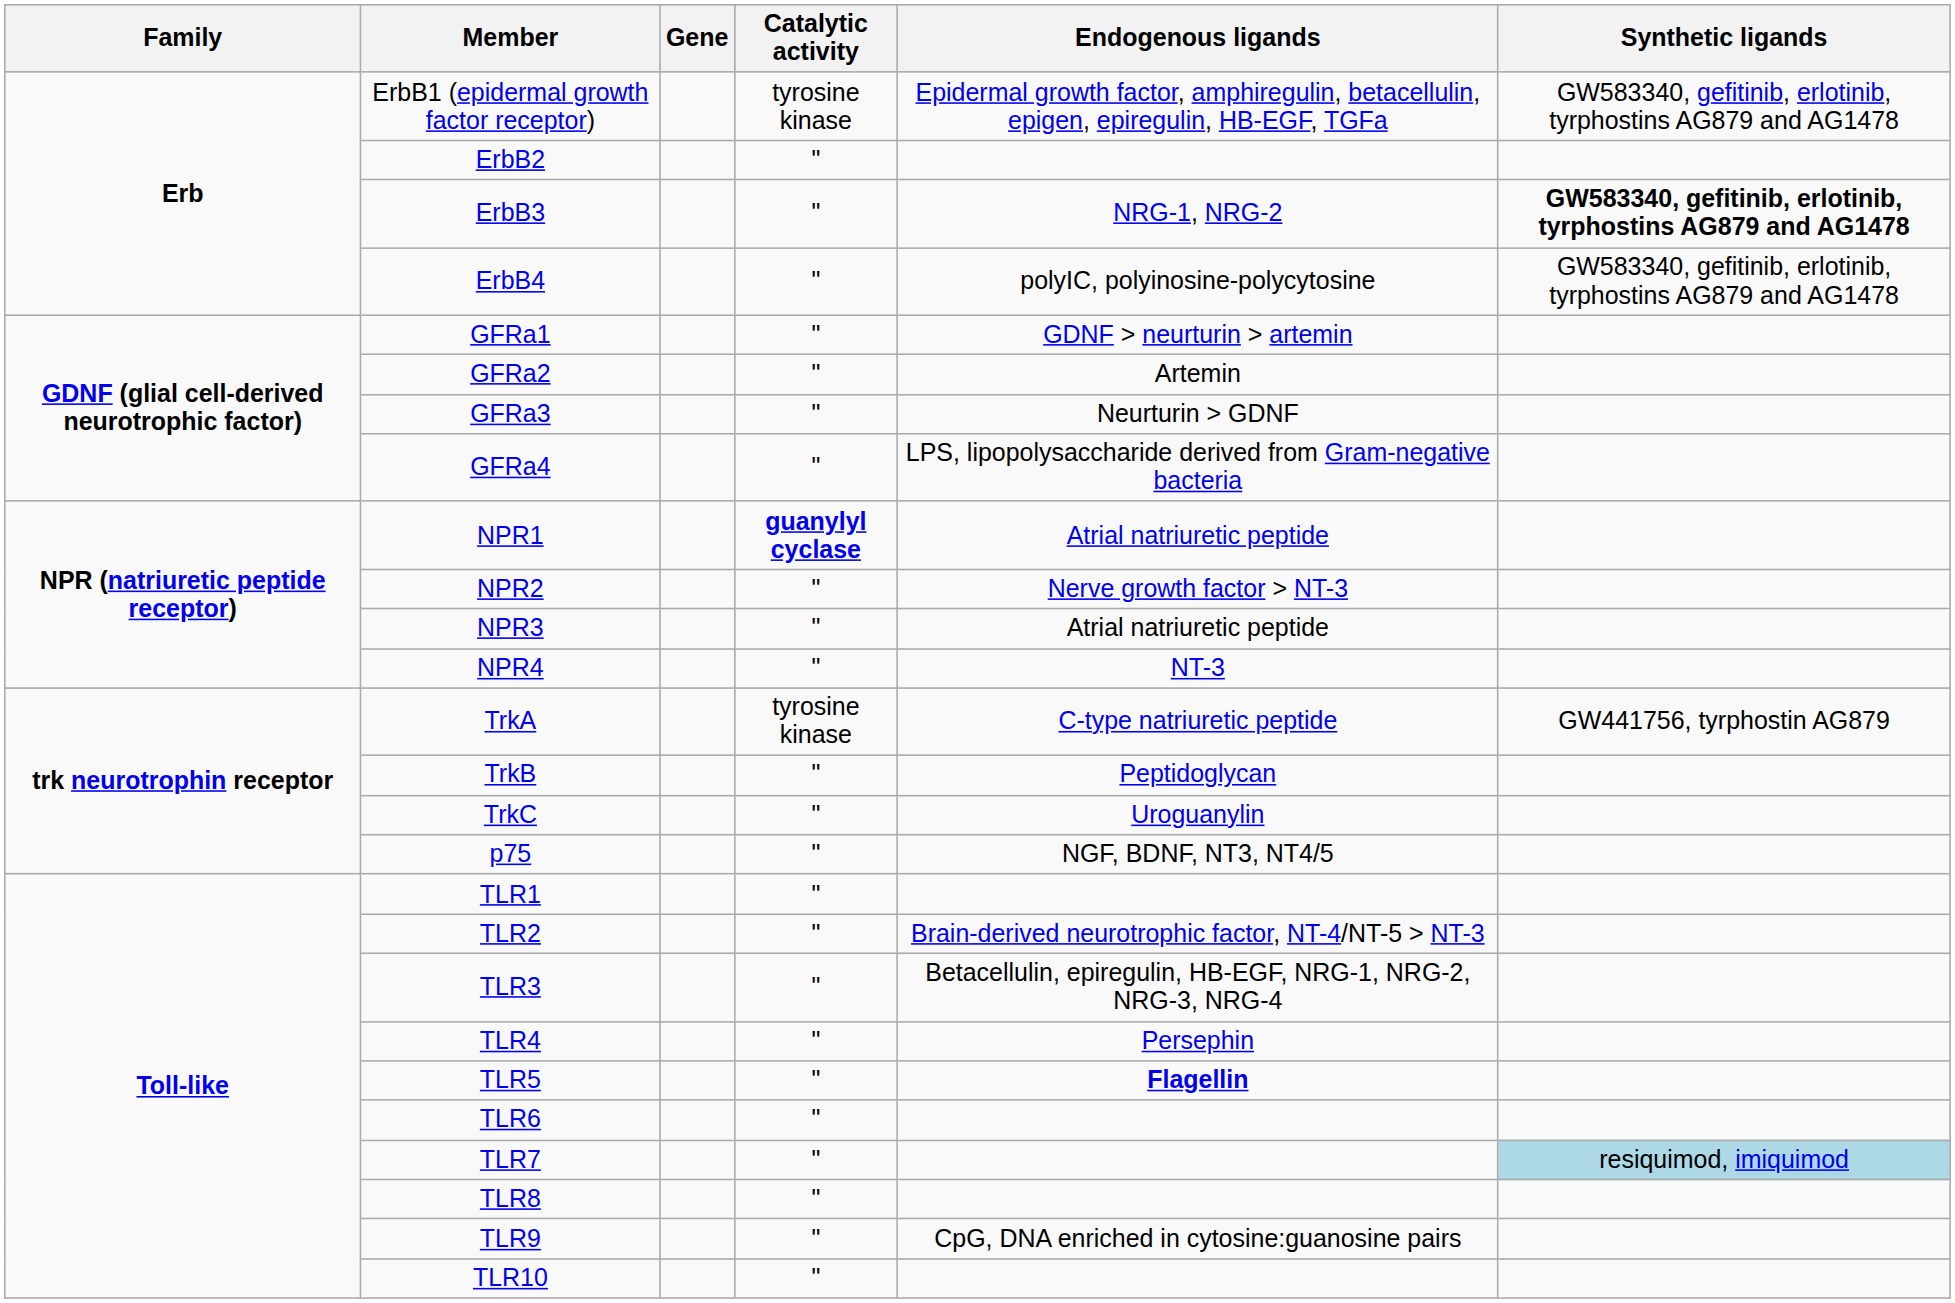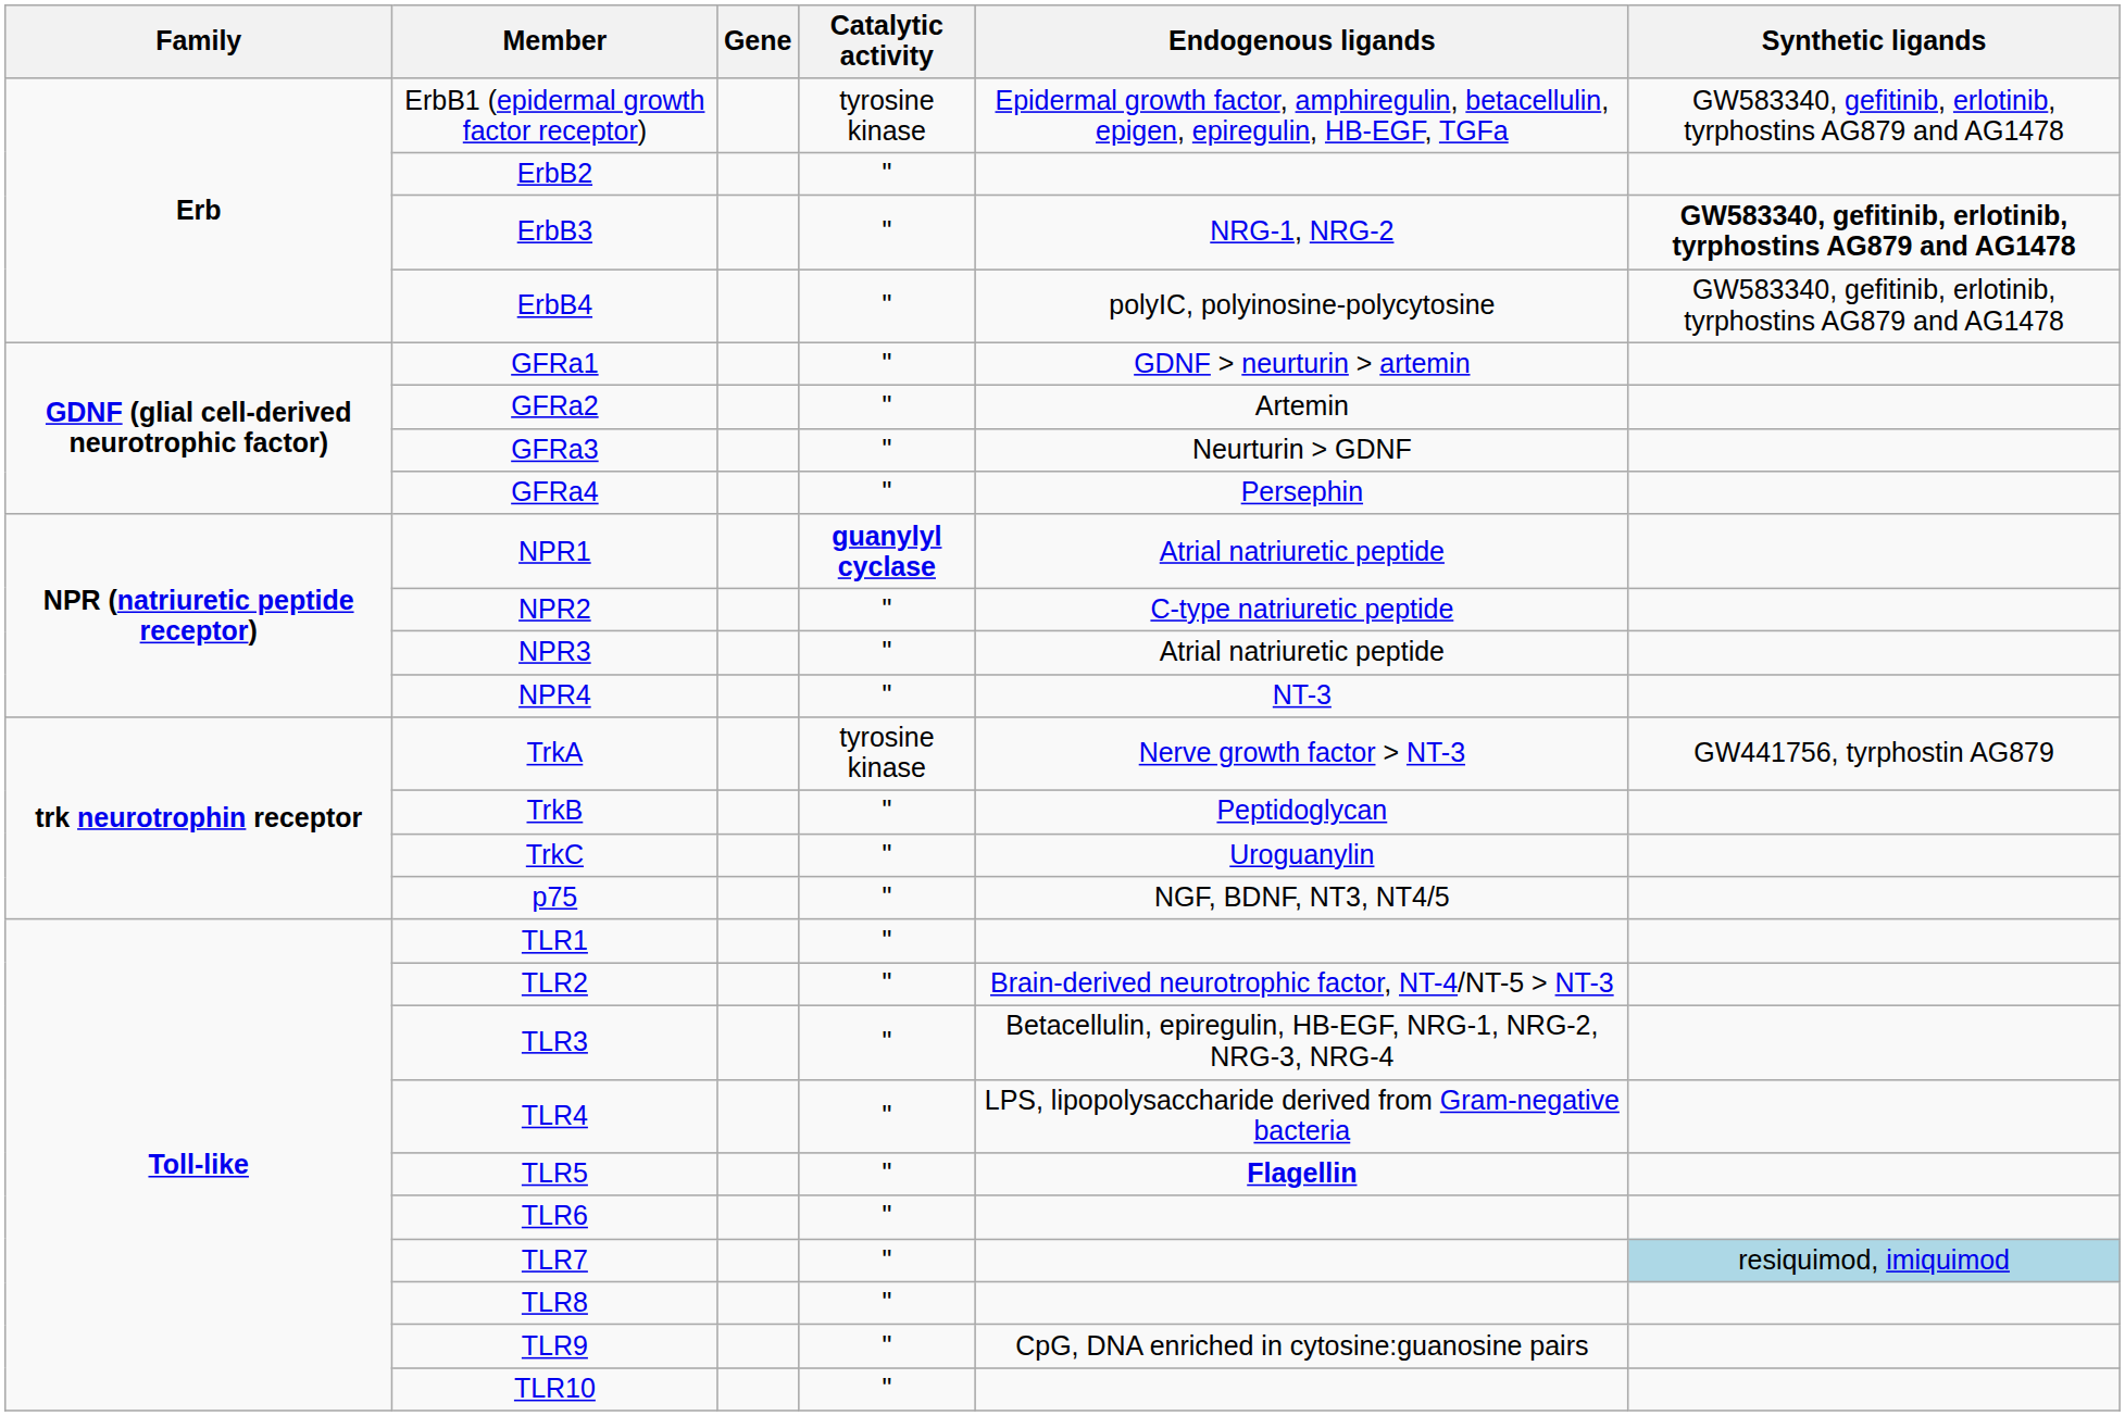 <table class="wikitable">
 <tr>
 <th>Family</th>
 <th>Member</th>
 <th>Gene</th>
 <th>Catalytic activity</th>
 <th>Endogenous ligands</th>
 <th>Synthetic ligands</th>
 </tr>
 <tr align="center">
 <td rowspan="4" align="center"><strong>Erb</strong></td>
 <td>ErbB1 (<a href='#'>epidermal growth factor receptor</a>)</td>
 <td></td>
 <td>tyrosine kinase </td>
 <td><a href='#'>Epidermal growth factor</a>, <a href='#'>amphiregulin</a>, <a href='#'>betacellulin</a>, <a href='#'>epigen</a>, <a href='#'>epiregulin</a>, <a href='#'>HB-EGF</a>, <a href='#'>TGFa</a></td>
 <td>GW583340, <a href='#'>gefitinib</a>, <a href='#'>erlotinib</a>, tyrphostins AG879 and AG1478</td>
 </tr>
 <tr align="center">
 <td><a href='#'>ErbB2</a></td>
 <td></td>
 <td>"</td>
 <td></td>
 <td></td>
 </tr>
 <tr align="center">
 <td><a href='#'>ErbB3</a></td>
 <td></td>
 <td>"</td>
 <td><a href='#'>NRG-1</a>, <a href='#'>NRG-2</a></td>
 <td><strong>GW583340, gefitinib, erlotinib, tyrphostins AG879 and AG1478</strong></td>
 </tr>
 <tr align="center">
 <td><a href='#'>ErbB4</a></td>
 <td></td>
 <td>"</td>
 <td>polyIC, polyinosine-polycytosine</td>
 <td>GW583340, gefitinib, erlotinib, tyrphostins AG879 and AG1478</td>
 </tr>
 <tr align="center">
 <td rowspan="4" align="center"><strong><a href='#'>GDNF</a> (glial cell-derived neurotrophic factor)</strong></td>
 <td><a href='#'>GFRa1</a></td>
 <td></td>
 <td>"</td>
 <td><a href='#'>GDNF</a> > <a href='#'>neurturin</a> > <a href='#'>artemin</a></td>
 <td></td>
 </tr>
 <tr align="center">
 <td><a href='#'>GFRa2</a></td>
 <td></td>
 <td>"</td>
 <td>Artemin</td>
 <td></td>
 </tr>
 <tr align="center">
 <td><a href='#'>GFRa3</a></td>
 <td></td>
 <td>"</td>
 <td>Neurturin > GDNF</td>
 <td></td>
 </tr>
 <tr align="center">
 <td><a href='#'>GFRa4</a></td>
 <td></td>
 <td>"</td>
-<td>LPS, lipopolysaccharide derived from <a href='#'>Gram-negative bacteria</a></td>
+<td><a href='#'>Persephin</a></td>
 <td></td>
 </tr>
 <tr align="center">
 <td rowspan="4" align="center"><strong>NPR (<a href='#'>natriuretic peptide receptor</a>)</strong></td>
 <td><a href='#'>NPR1</a></td>
 <td></td>
 <td><strong><a href='#'>guanylyl cyclase</a> </strong></td>
 <td><a href='#'>Atrial natriuretic peptide</a></td>
 <td></td>
 </tr>
 <tr align="center">
 <td><a href='#'>NPR2</a></td>
 <td></td>
 <td>"</td>
-<td><a href='#'>Nerve growth factor</a> > <a href='#'>NT-3</a></td>
+<td><a href='#'>C-type natriuretic peptide</a></td>
 <td></td>
 </tr>
 <tr align="center">
 <td><a href='#'>NPR3</a></td>
 <td></td>
 <td>"</td>
 <td>Atrial natriuretic peptide</td>
 <td></td>
 </tr>
 <tr align="center">
 <td><a href='#'>NPR4</a></td>
 <td></td>
 <td>"</td>
 <td><a href='#'>NT-3</a></td>
 <td></td>
 </tr>
 <tr align="center">
 <td rowspan="4" align="center"><strong>trk <a href='#'>neurotrophin</a> receptor</strong></td>
 <td><a href='#'>TrkA</a></td>
 <td></td>
 <td>tyrosine kinase </td>
-<td><a href='#'>C-type natriuretic peptide</a></td>
+<td><a href='#'>Nerve growth factor</a> > <a href='#'>NT-3</a></td>
 <td>GW441756, tyrphostin AG879</td>
 </tr>
 <tr align="center">
 <td><a href='#'>TrkB</a></td>
 <td></td>
 <td>"</td>
 <td><a href='#'>Peptidoglycan</a></td>
 <td></td>
 </tr>
 <tr align="center">
 <td><a href='#'>TrkC</a></td>
 <td></td>
 <td>"</td>
 <td><a href='#'>Uroguanylin</a></td>
 <td></td>
 </tr>
 <tr align="center">
 <td><a href='#'>p75</a></td>
 <td></td>
 <td>"</td>
 <td>NGF, BDNF, NT3, NT4/5</td>
 <td></td>
 </tr>
 <tr align="center">
 <td rowspan="10" align="center"><strong><a href='#'>Toll-like</a></strong></td>
 <td><a href='#'>TLR1</a></td>
 <td></td>
 <td>"</td>
 <td></td>
 <td></td>
 </tr>
 <tr align="center">
 <td><a href='#'>TLR2</a></td>
 <td></td>
 <td>"</td>
 <td><a href='#'>Brain-derived neurotrophic factor</a>, <a href='#'>NT-4</a>/NT-5 > <a href='#'>NT-3</a></td>
 <td></td>
 </tr>
 <tr align="center">
 <td><a href='#'>TLR3</a></td>
 <td></td>
 <td>"</td>
 <td>Betacellulin, epiregulin, HB-EGF, NRG-1, NRG-2, NRG-3, NRG-4</td>
 <td></td>
 </tr>
 <tr align="center">
 <td><a href='#'>TLR4</a></td>
 <td></td>
 <td>"</td>
-<td><a href='#'>Persephin</a></td>
+<td>LPS, lipopolysaccharide derived from <a href='#'>Gram-negative bacteria</a></td>
 <td></td>
 </tr>
 <tr align="center">
 <td><a href='#'>TLR5</a></td>
 <td></td>
 <td>"</td>
 <td><strong><a href='#'>Flagellin</a></strong></td>
 <td></td>
 </tr>
 <tr align="center">
 <td><a href='#'>TLR6</a></td>
 <td></td>
 <td>"</td>
 <td></td>
 <td></td>
 </tr>
 <tr align="center">
 <td><a href='#'>TLR7</a></td>
 <td></td>
 <td>"</td>
 <td></td>
 <td style="background: lightblue;">resiquimod, <a href='#'>imiquimod</a></td>
 </tr>
 <tr align="center">
 <td><a href='#'>TLR8</a></td>
 <td></td>
 <td>"</td>
 <td></td>
 <td></td>
 </tr>
 <tr align="center">
 <td><a href='#'>TLR9</a></td>
 <td></td>
 <td>"</td>
 <td>CpG, DNA enriched in cytosine:guanosine pairs</td>
 <td></td>
 </tr>
 <tr align="center">
 <td><a href='#'>TLR10</a></td>
 <td></td>
 <td>"</td>
 <td></td>
 <td></td>
 </tr>
 </table>
